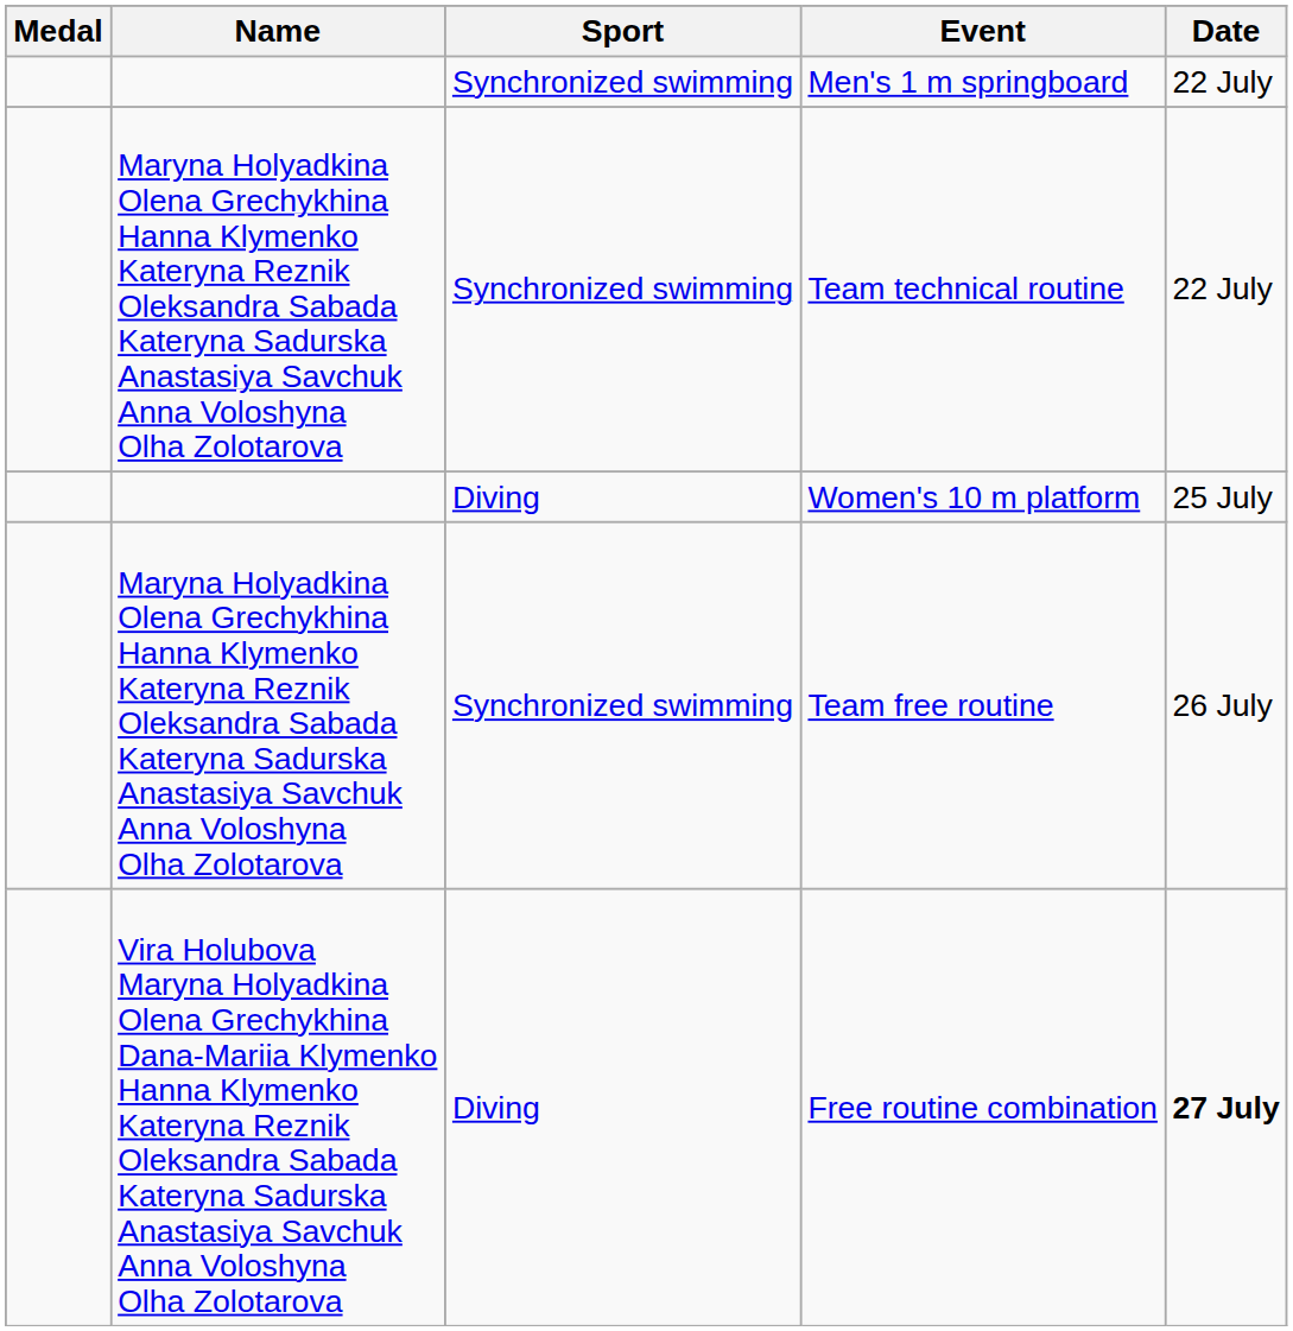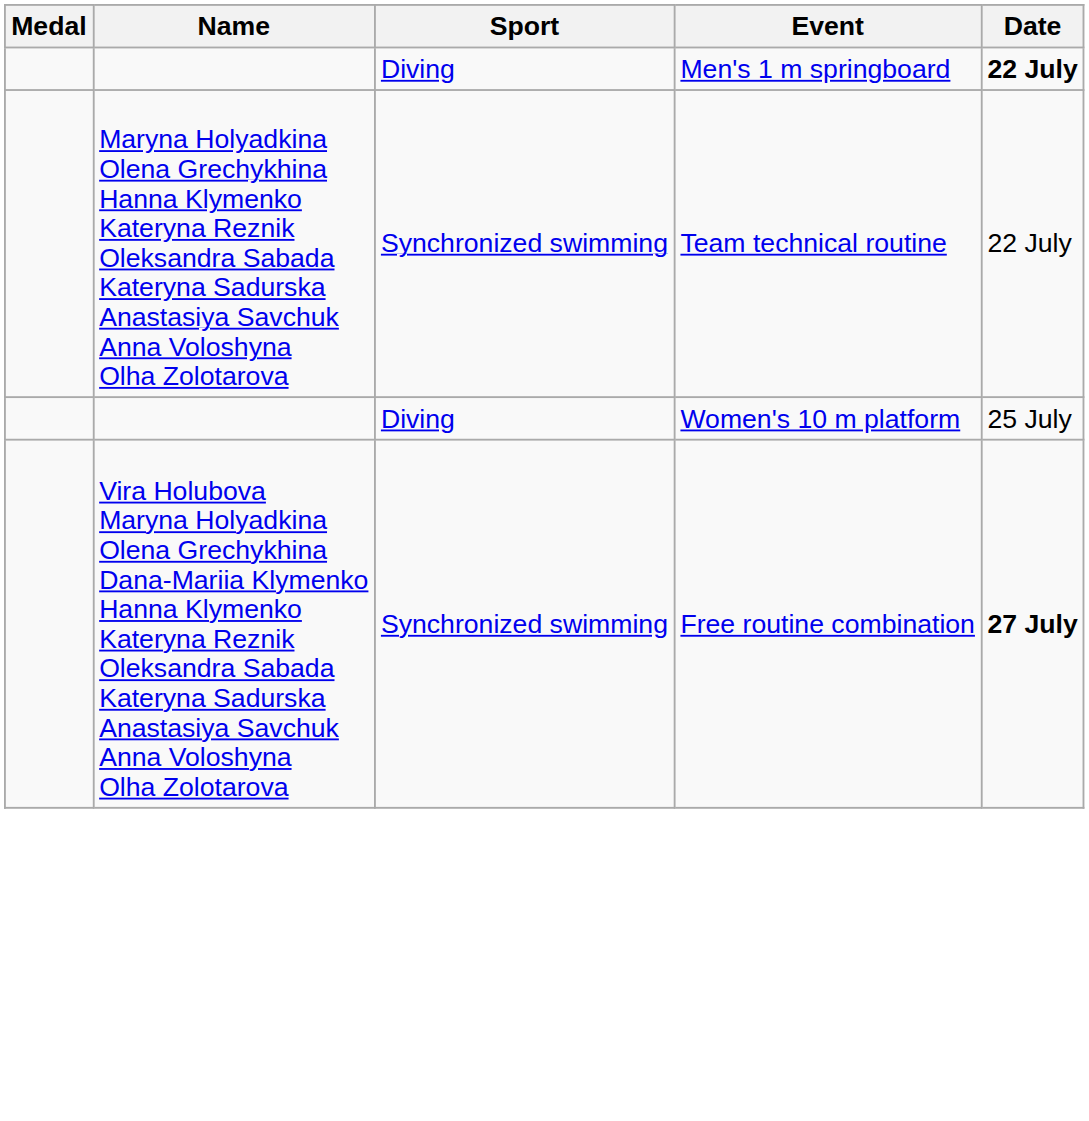 <table class="wikitable sortable" style="font-size:90%">
 <tr>
 <th>Medal</th>
 <th>Name</th>
 <th>Sport</th>
 <th>Event</th>
 <th>Date</th>
 </tr>
 <tr>
 <td></td>
 <td></td>
-<td><a href='#'>Synchronized swimming</a></td>
+<td><a href='#'>Diving</a></td>
 <td><a href='#'>Men's 1 m springboard</a></td>
-<td>22 July</td>
+<td><strong>22 July</strong></td>
 </tr>
 <tr>
 <td></td>
 <td><br><a href='#'>Maryna Holyadkina</a><br><a href='#'>Olena Grechykhina</a><br><a href='#'>Hanna Klymenko</a><br><a href='#'>Kateryna Reznik</a><br><a href='#'>Oleksandra Sabada</a><br><a href='#'>Kateryna Sadurska</a><br><a href='#'>Anastasiya Savchuk</a><br><a href='#'>Anna Voloshyna</a><br><a href='#'>Olha Zolotarova</a></td>
 <td><a href='#'>Synchronized swimming</a></td>
 <td><a href='#'>Team technical routine</a></td>
 <td>22 July</td>
 </tr>
 <tr>
 <td></td>
 <td></td>
 <td><a href='#'>Diving</a></td>
 <td><a href='#'>Women's 10 m platform</a></td>
 <td>25 July</td>
 </tr>
 <tr>
 <td></td>
-<td><br><a href='#'>Maryna Holyadkina</a><br><a href='#'>Olena Grechykhina</a><br><a href='#'>Hanna Klymenko</a><br><a href='#'>Kateryna Reznik</a><br><a href='#'>Oleksandra Sabada</a><br><a href='#'>Kateryna Sadurska</a><br><a href='#'>Anastasiya Savchuk</a><br><a href='#'>Anna Voloshyna</a><br><a href='#'>Olha Zolotarova</a></td>
+<td><br><a href='#'>Vira Holubova</a><br><a href='#'>Maryna Holyadkina</a><br><a href='#'>Olena Grechykhina</a><br><a href='#'>Dana-Mariia Klymenko</a><br><a href='#'>Hanna Klymenko</a><br><a href='#'>Kateryna Reznik</a><br><a href='#'>Oleksandra Sabada</a><br><a href='#'>Kateryna Sadurska</a><br><a href='#'>Anastasiya Savchuk</a><br><a href='#'>Anna Voloshyna</a><br><a href='#'>Olha Zolotarova</a></td>
 <td><a href='#'>Synchronized swimming</a></td>
-<td><a href='#'>Team free routine</a></td>
-<td>26 July</td>
-</tr>
-<tr>
-<td></td>
-<td><br><a href='#'>Vira Holubova</a><br><a href='#'>Maryna Holyadkina</a><br><a href='#'>Olena Grechykhina</a><br><a href='#'>Dana-Mariia Klymenko</a><br><a href='#'>Hanna Klymenko</a><br><a href='#'>Kateryna Reznik</a><br><a href='#'>Oleksandra Sabada</a><br><a href='#'>Kateryna Sadurska</a><br><a href='#'>Anastasiya Savchuk</a><br><a href='#'>Anna Voloshyna</a><br><a href='#'>Olha Zolotarova</a></td>
-<td><a href='#'>Diving</a></td>
 <td><a href='#'>Free routine combination</a></td>
 <td><strong>27 July</strong></td>
 </tr>
 </table>
